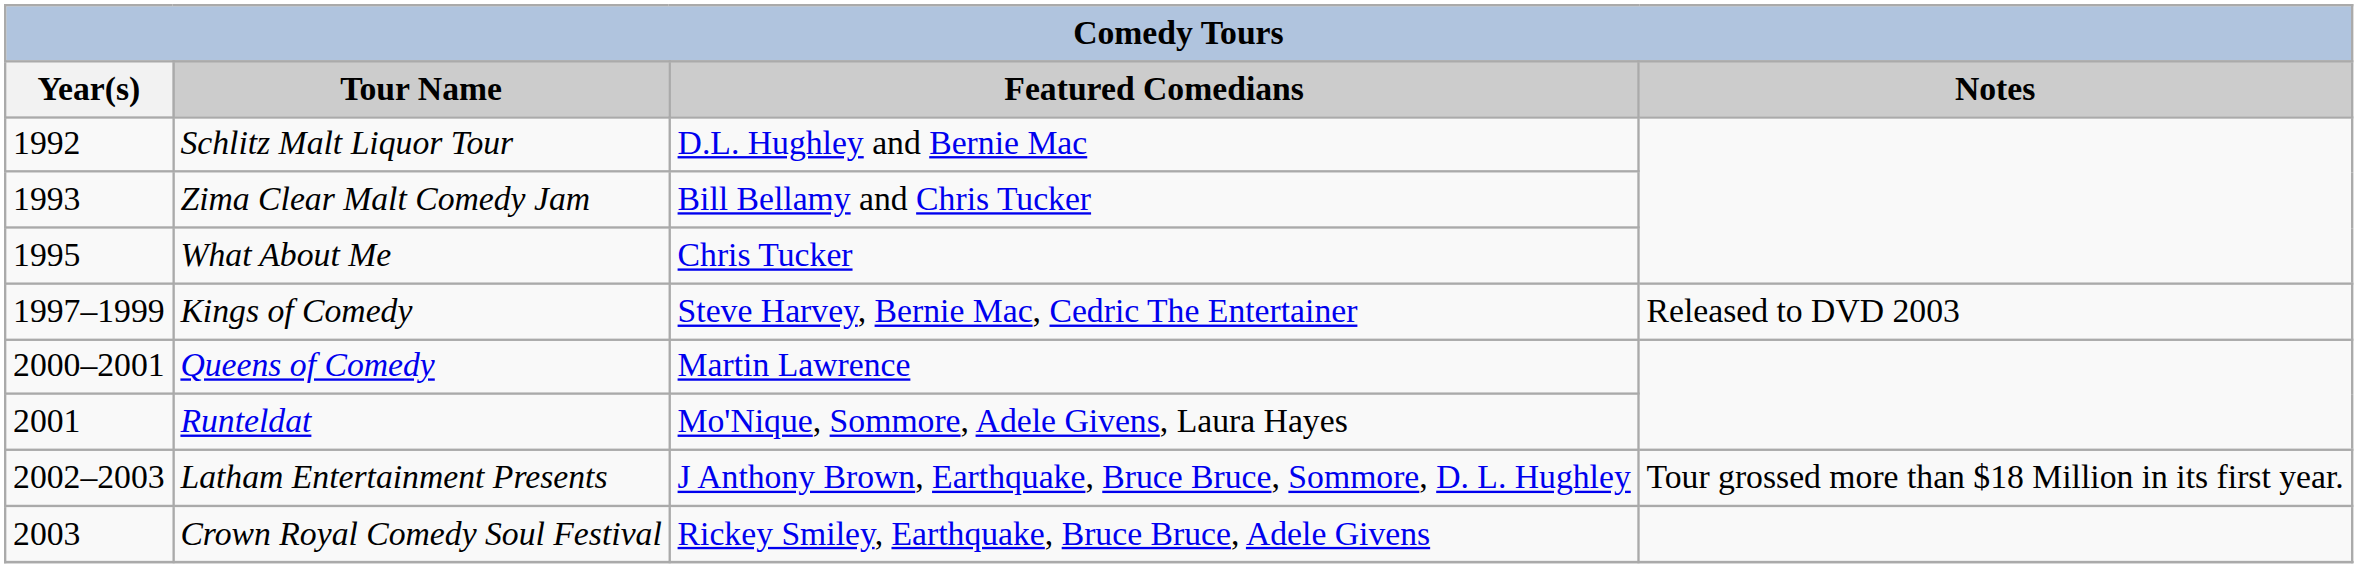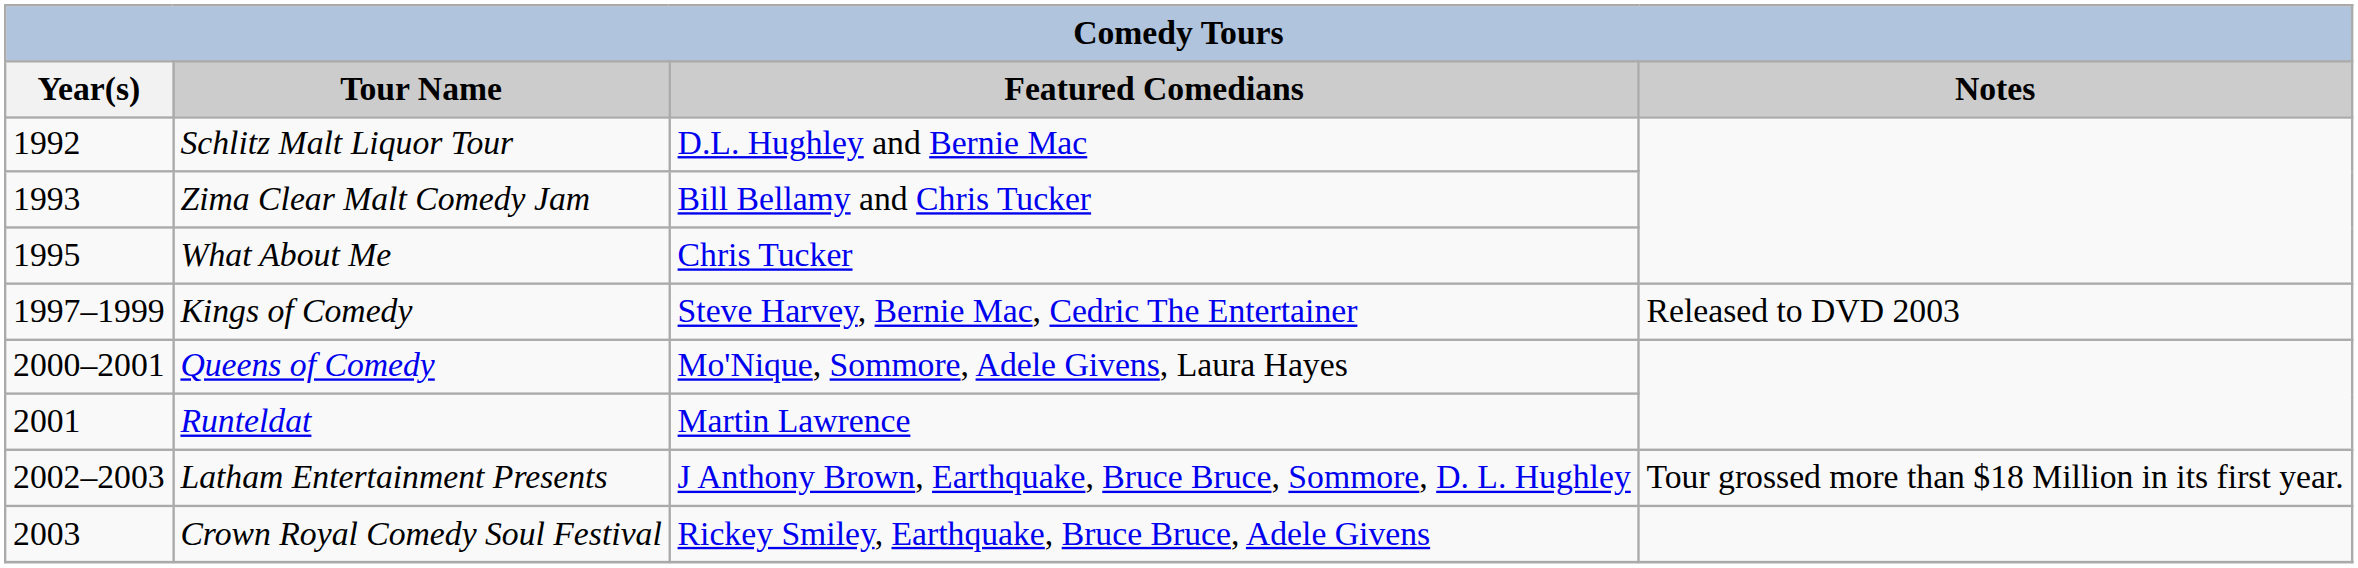 <table class="wikitable" style="font-size:90%">
 <tr style="text-align:center;">
 <th colspan=5 style="background:#B0C4DE;">Comedy Tours</th>
 </tr>
 <tr style="text-align:center;">
 <th s1tyle="background: #CCCCCC;">Year(s)</th>
 <th style="background:#ccc;">Tour Name</th>
 <th style="background:#ccc;">Featured Comedians</th>
 <th style="background:#ccc;">Notes</th>
 </tr>
 <tr>
 <td>1992</td>
 <td><em>Schlitz Malt Liquor Tour</em></td>
 <td><a href='#'>D.L. Hughley</a> and <a href='#'>Bernie Mac</a></td>
 </tr>
 <tr>
 <td>1993</td>
 <td><em>Zima Clear Malt Comedy Jam</em></td>
 <td><a href='#'>Bill Bellamy</a> and <a href='#'>Chris Tucker</a></td>
 </tr>
 <tr>
 <td>1995</td>
 <td><em>What About Me</em></td>
 <td><a href='#'>Chris Tucker</a></td>
 </tr>
 <tr>
 <td>1997–1999</td>
 <td><em>Kings of Comedy</em></td>
 <td><a href='#'>Steve Harvey</a>, <a href='#'>Bernie Mac</a>, <a href='#'>Cedric The Entertainer</a></td>
 <td>Released to DVD 2003</td>
 </tr>
 <tr>
 <td>2000–2001</td>
 <td><em><a href='#'>Queens of Comedy</a></em></td>
-<td><a href='#'>Martin Lawrence</a></td>
+<td><a href='#'>Mo'Nique</a>, <a href='#'>Sommore</a>, <a href='#'>Adele Givens</a>, Laura Hayes</td>
 </tr>
 <tr>
 <td>2001</td>
 <td><em><a href='#'>Runteldat</a></em></td>
-<td><a href='#'>Mo'Nique</a>, <a href='#'>Sommore</a>, <a href='#'>Adele Givens</a>, Laura Hayes</td>
+<td><a href='#'>Martin Lawrence</a></td>
 </tr>
 <tr>
 <td>2002–2003</td>
 <td><em>Latham Entertainment Presents</em></td>
 <td><a href='#'>J Anthony Brown</a>, <a href='#'>Earthquake</a>, <a href='#'>Bruce Bruce</a>, <a href='#'>Sommore</a>, <a href='#'>D. L. Hughley</a></td>
 <td>Tour grossed more than $18 Million in its first year.</td>
 </tr>
 <tr>
 <td>2003</td>
 <td><em>Crown Royal Comedy Soul Festival</em></td>
 <td><a href='#'>Rickey Smiley</a>, <a href='#'>Earthquake</a>, <a href='#'>Bruce Bruce</a>, <a href='#'>Adele Givens</a></td>
 <td></td>
 </tr>
 <tr>
 </tr>
 </table>
